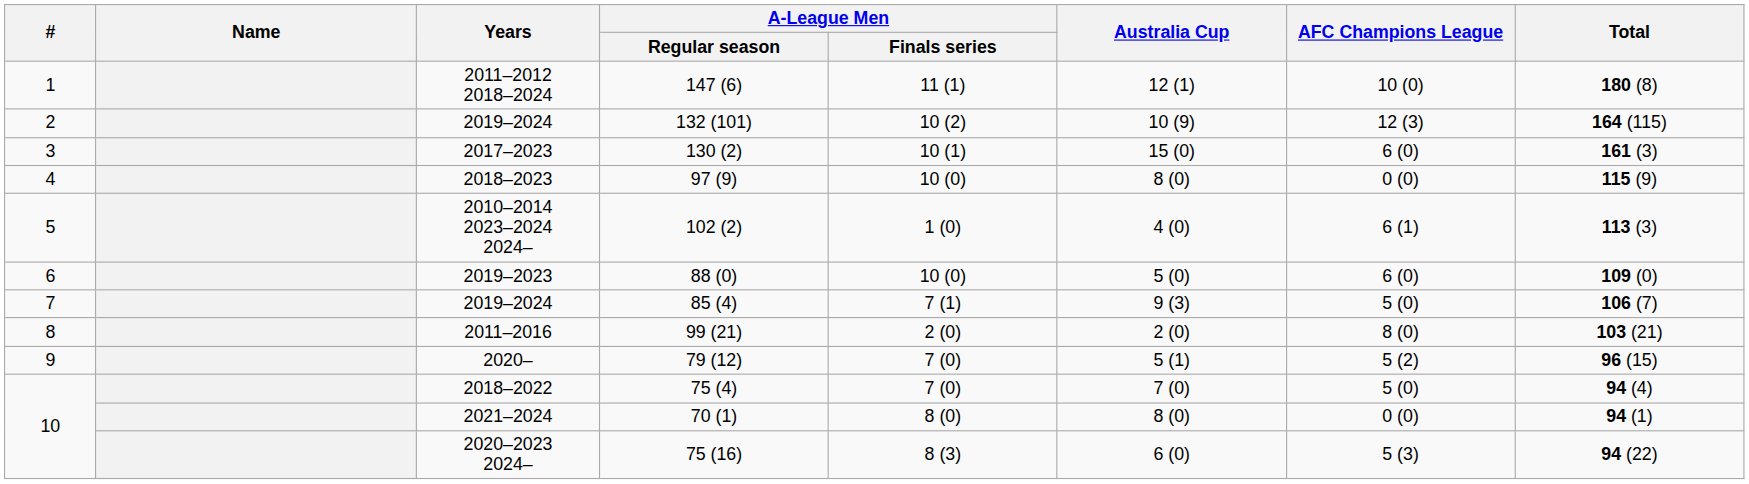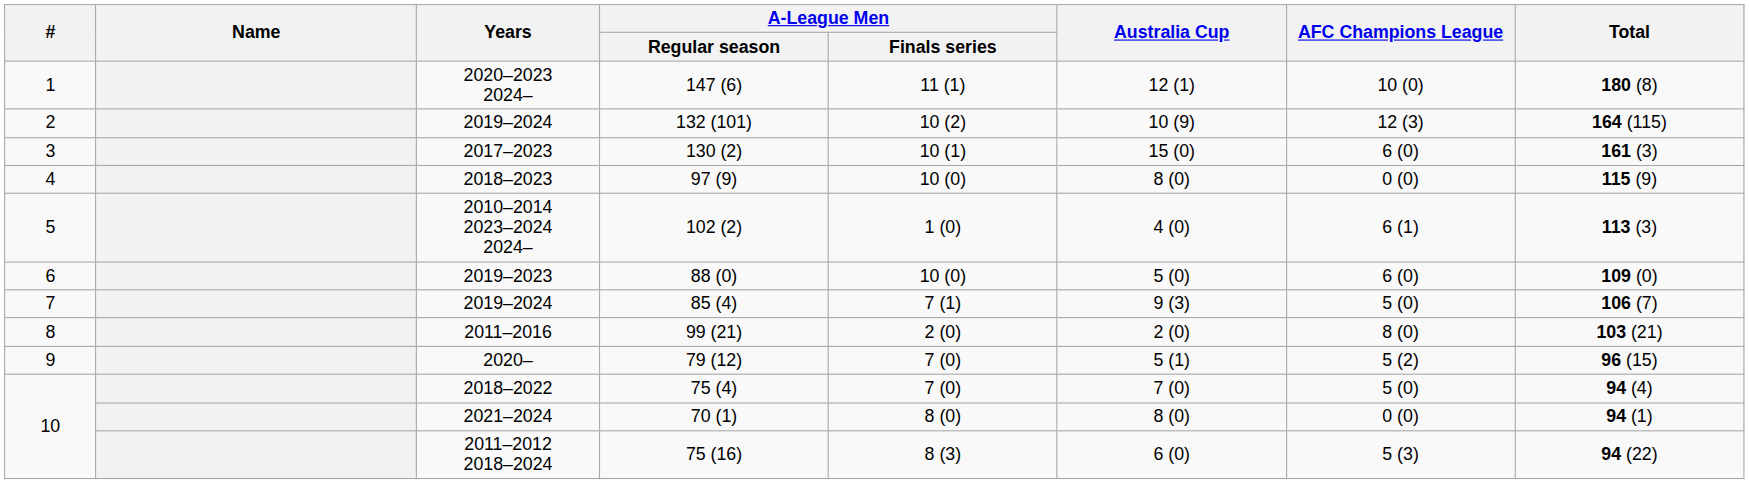 <table class="sortable wikitable plainrowheaders"  style="text-align: center;">
 <tr>
 <th rowspan="2" scope="col" style="width:4%;">#</th>
 <th rowspan="2" scope="col" style="width:14%;">Name</th>
 <th rowspan="2" scope="col" style="width:8%;">Years</th>
 <th colspan="2" scope="col" style="width:10%;"><a href='#'>A-League Men</a></th>
 <th rowspan="2" scope="col" style="width:10%;"><a href='#'>Australia Cup</a></th>
 <th rowspan="2" scope="col" style="width:10%;"><a href='#'>AFC Champions League</a></th>
 <th rowspan="2" scope="col" style="width:10%;">Total</th>
 </tr>
 <tr>
 <th scope="col" style="width:10%;">Regular season</th>
 <th scope="col" style="width:10%;">Finals series</th>
 </tr>
 <tr>
 <td>1</td>
 <th scope="row"> </th>
-<td>2011–2012<br>2018–2024</td>
+<td>2020–2023<br>2024–</td>
 <td>147 (6)</td>
 <td>11 (1)</td>
 <td>12 (1)</td>
 <td>10 (0)</td>
 <td><strong>180</strong> (8)</td>
 </tr>
 <tr>
 <td>2</td>
 <th scope="row"> </th>
 <td>2019–2024</td>
 <td>132 (101)</td>
 <td>10 (2)</td>
 <td>10 (9)</td>
 <td>12 (3)</td>
 <td><strong>164</strong> (115)</td>
 </tr>
 <tr>
 <td>3</td>
 <th scope="row"> </th>
 <td>2017–2023</td>
 <td>130 (2)</td>
 <td>10 (1)</td>
 <td>15 (0)</td>
 <td>6 (0)</td>
 <td><strong>161</strong> (3)</td>
 </tr>
 <tr>
 <td>4</td>
 <th scope="row"> </th>
 <td>2018–2023</td>
 <td>97 (9)</td>
 <td>10 (0)</td>
 <td>8 (0)</td>
 <td>0 (0)</td>
 <td><strong>115</strong> (9)</td>
 </tr>
 <tr>
 <td>5</td>
 <th scope="row"> <strong></strong></th>
 <td>2010–2014<br>2023–2024<br>2024–</td>
 <td>102 (2)</td>
 <td>1 (0)</td>
 <td>4 (0)</td>
 <td>6 (1)</td>
 <td><strong>113</strong> (3)</td>
 </tr>
 <tr>
 <td>6</td>
 <th scope="row"> </th>
 <td>2019–2023</td>
 <td>88 (0)</td>
 <td>10 (0)</td>
 <td>5 (0)</td>
 <td>6 (0)</td>
 <td><strong>109</strong> (0)</td>
 </tr>
 <tr>
 <td>7</td>
 <th scope="row"> </th>
 <td>2019–2024</td>
 <td>85 (4)</td>
 <td>7 (1)</td>
 <td>9 (3)</td>
 <td>5 (0)</td>
 <td><strong>106</strong> (7)</td>
 </tr>
 <tr>
 <td>8</td>
 <th scope="row"> </th>
 <td>2011–2016</td>
 <td>99 (21)</td>
 <td>2 (0)</td>
 <td>2 (0)</td>
 <td>8 (0)</td>
 <td><strong>103</strong> (21)</td>
 </tr>
 <tr>
 <td>9</td>
 <th scope="row"> <strong></strong></th>
 <td>2020–</td>
 <td>79 (12)</td>
 <td>7 (0)</td>
 <td>5 (1)</td>
 <td>5 (2)</td>
 <td><strong>96</strong> (15)</td>
 </tr>
 <tr>
 <td rowspan="3">10</td>
 <th scope="row"> </th>
 <td>2018–2022</td>
 <td>75 (4)</td>
 <td>7 (0)</td>
 <td>7 (0)</td>
 <td>5 (0)</td>
 <td><strong>94</strong> (4)</td>
 </tr>
 <tr>
 <th scope="row"> </th>
 <td>2021–2024</td>
 <td>70 (1)</td>
 <td>8 (0)</td>
 <td>8 (0)</td>
 <td>0 (0)</td>
 <td><strong>94</strong> (1)</td>
 </tr>
 <tr>
 <th scope="row"> <strong></strong></th>
-<td>2020–2023<br>2024–</td>
+<td>2011–2012<br>2018–2024</td>
 <td>75 (16)</td>
 <td>8 (3)</td>
 <td>6 (0)</td>
 <td>5 (3)</td>
 <td><strong>94</strong> (22)</td>
 </tr>
 </table>
